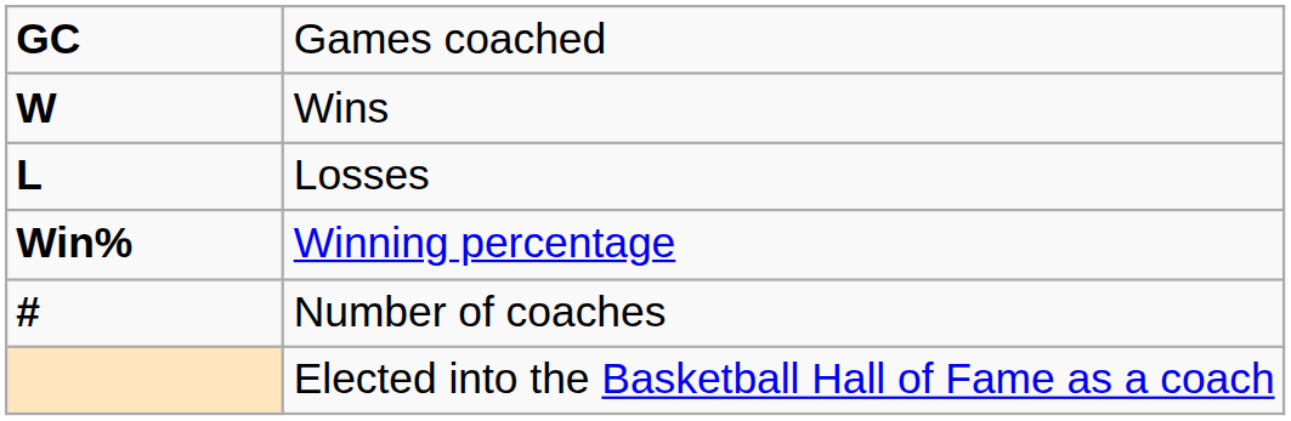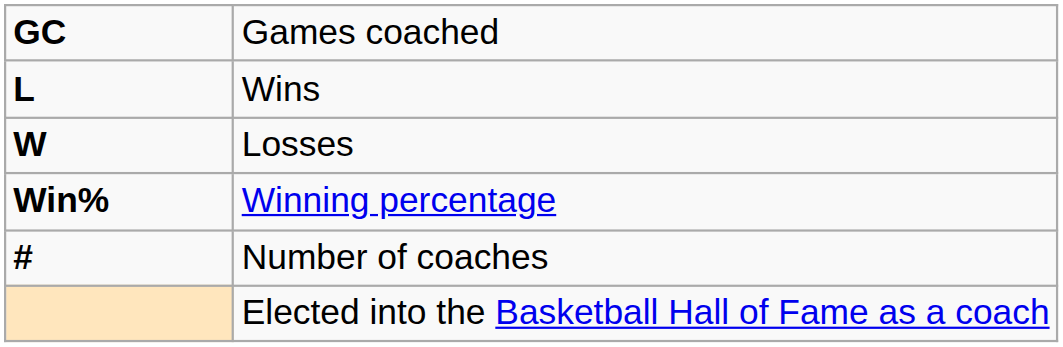 <table class="wikitable">
 <tr>
 <td><strong>GC</strong></td>
 <td>Games coached</td>
 </tr>
 <tr>
-<td><strong>W</strong></td>
+<td><strong>L</strong></td>
 <td>Wins</td>
 </tr>
 <tr>
-<td><strong>L</strong></td>
+<td><strong>W</strong></td>
 <td>Losses</td>
 </tr>
 <tr>
 <td><strong>Win%</strong></td>
 <td><a href='#'>Winning percentage</a></td>
 </tr>
 <tr>
 <td><strong>#</strong></td>
 <td>Number of coaches</td>
 </tr>
 <tr>
 <td style="background:#ffe6bd; width:6em;"></td>
 <td>Elected into the <a href='#'>Basketball Hall of Fame as a coach</a></td>
 </tr>
 </table>
